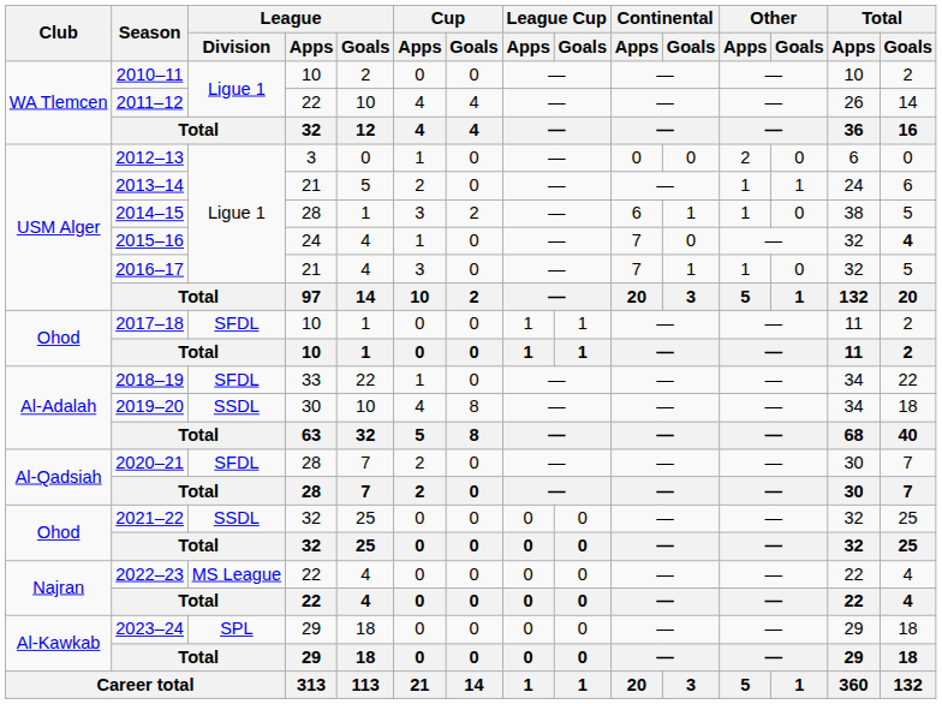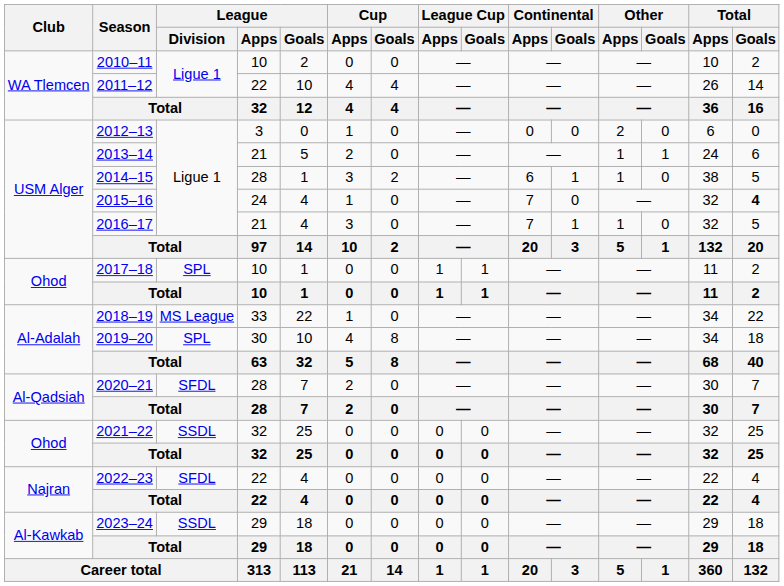 <table class="wikitable" style="text-align: center">
 <tr>
 <th rowspan="2">Club</th>
 <th rowspan="2">Season</th>
 <th colspan="3">League</th>
 <th colspan="2">Cup</th>
 <th colspan="2">League Cup</th>
 <th colspan="2">Continental</th>
 <th colspan="2">Other</th>
 <th colspan="2">Total</th>
 </tr>
 <tr>
 <th>Division</th>
 <th>Apps</th>
 <th>Goals</th>
 <th>Apps</th>
 <th>Goals</th>
 <th>Apps</th>
 <th>Goals</th>
 <th>Apps</th>
 <th>Goals</th>
 <th>Apps</th>
 <th>Goals</th>
 <th>Apps</th>
 <th>Goals</th>
 </tr>
 <tr>
 <td rowspan="3"><a href='#'>WA Tlemcen</a></td>
 <td><a href='#'>2010–11</a></td>
 <td rowspan="2"><a href='#'>Ligue 1</a></td>
 <td>10</td>
 <td>2</td>
 <td>0</td>
 <td>0</td>
 <td colspan="2">—</td>
 <td colspan="2">—</td>
 <td colspan="2">—</td>
 <td>10</td>
 <td>2</td>
 </tr>
 <tr>
 <td><a href='#'>2011–12</a></td>
 <td>22</td>
 <td>10</td>
 <td>4</td>
 <td>4</td>
 <td colspan="2">—</td>
 <td colspan="2">—</td>
 <td colspan="2">—</td>
 <td>26</td>
 <td>14</td>
 </tr>
 <tr>
 <th colspan="2">Total</th>
 <th>32</th>
 <th>12</th>
 <th>4</th>
 <th>4</th>
 <th colspan="2">—</th>
 <th colspan="2">—</th>
 <th colspan="2">—</th>
 <th>36</th>
 <th>16</th>
 </tr>
 <tr>
 <td rowspan="6"><a href='#'>USM Alger</a></td>
 <td><a href='#'>2012–13</a></td>
 <td rowspan="5">Ligue 1</td>
 <td>3</td>
 <td>0</td>
 <td>1</td>
 <td>0</td>
 <td colspan="2">—</td>
 <td>0</td>
 <td>0</td>
 <td>2</td>
 <td>0</td>
 <td>6</td>
 <td>0</td>
 </tr>
 <tr>
 <td><a href='#'>2013–14</a></td>
 <td>21</td>
 <td>5</td>
 <td>2</td>
 <td>0</td>
 <td colspan="2">—</td>
 <td colspan="2">—</td>
 <td>1</td>
 <td>1</td>
 <td>24</td>
 <td>6</td>
 </tr>
 <tr>
 <td><a href='#'>2014–15</a></td>
 <td>28</td>
 <td>1</td>
 <td>3</td>
 <td>2</td>
 <td colspan="2">—</td>
 <td>6</td>
 <td>1</td>
 <td>1</td>
 <td>0</td>
 <td>38</td>
 <td>5</td>
 </tr>
 <tr>
 <td><a href='#'>2015–16</a></td>
 <td>24</td>
 <td>4</td>
 <td>1</td>
 <td>0</td>
 <td colspan="2">—</td>
 <td>7</td>
 <td>0</td>
 <td colspan="2">—</td>
 <td>32</td>
 <td><strong>4</strong></td>
 </tr>
 <tr>
 <td><a href='#'>2016–17</a></td>
 <td>21</td>
 <td>4</td>
 <td>3</td>
 <td>0</td>
 <td colspan="2">—</td>
 <td>7</td>
 <td>1</td>
 <td>1</td>
 <td>0</td>
 <td>32</td>
 <td>5</td>
 </tr>
 <tr>
 <th colspan="2">Total</th>
 <th>97</th>
 <th>14</th>
 <th>10</th>
 <th>2</th>
 <th colspan="2">—</th>
 <th>20</th>
 <th>3</th>
 <th>5</th>
 <th>1</th>
 <th>132</th>
 <th>20</th>
 </tr>
 <tr>
 <td rowspan="2"><a href='#'>Ohod</a></td>
 <td><a href='#'>2017–18</a></td>
-<td><a href='#'>SFDL</a></td>
+<td><a href='#'>SPL</a></td>
 <td>10</td>
 <td>1</td>
 <td>0</td>
 <td>0</td>
 <td>1</td>
 <td>1</td>
 <td colspan="2">—</td>
 <td colspan="2">—</td>
 <td>11</td>
 <td>2</td>
 </tr>
 <tr>
 <th colspan="2">Total</th>
 <th>10</th>
 <th>1</th>
 <th>0</th>
 <th>0</th>
 <th>1</th>
 <th>1</th>
 <th colspan="2">—</th>
 <th colspan="2">—</th>
 <th>11</th>
 <th>2</th>
 </tr>
 <tr>
 <td rowspan="3"><a href='#'>Al-Adalah</a></td>
 <td><a href='#'>2018–19</a></td>
-<td><a href='#'>SFDL</a></td>
+<td><a href='#'>MS League</a></td>
 <td>33</td>
 <td>22</td>
 <td>1</td>
 <td>0</td>
 <td colspan="2">—</td>
 <td colspan="2">—</td>
 <td colspan="2">—</td>
 <td>34</td>
 <td>22</td>
 </tr>
 <tr>
 <td><a href='#'>2019–20</a></td>
-<td><a href='#'>SSDL</a></td>
+<td><a href='#'>SPL</a></td>
 <td>30</td>
 <td>10</td>
 <td>4</td>
 <td>8</td>
 <td colspan="2">—</td>
 <td colspan="2">—</td>
 <td colspan="2">—</td>
 <td>34</td>
 <td>18</td>
 </tr>
 <tr>
 <th colspan="2">Total</th>
 <th>63</th>
 <th>32</th>
 <th>5</th>
 <th>8</th>
 <th colspan="2">—</th>
 <th colspan="2">—</th>
 <th colspan="2">—</th>
 <th>68</th>
 <th>40</th>
 </tr>
 <tr>
 <td rowspan="2"><a href='#'>Al-Qadsiah</a></td>
 <td><a href='#'>2020–21</a></td>
 <td><a href='#'>SFDL</a></td>
 <td>28</td>
 <td>7</td>
 <td>2</td>
 <td>0</td>
 <td colspan="2">—</td>
 <td colspan="2">—</td>
 <td colspan="2">—</td>
 <td>30</td>
 <td>7</td>
 </tr>
 <tr>
 <th colspan="2">Total</th>
 <th>28</th>
 <th>7</th>
 <th>2</th>
 <th>0</th>
 <th colspan="2">—</th>
 <th colspan="2">—</th>
 <th colspan="2">—</th>
 <th>30</th>
 <th>7</th>
 </tr>
 <tr>
 <td rowspan="2"><a href='#'>Ohod</a></td>
 <td><a href='#'>2021–22</a></td>
 <td><a href='#'>SSDL</a></td>
 <td>32</td>
 <td>25</td>
 <td>0</td>
 <td>0</td>
 <td>0</td>
 <td>0</td>
 <td colspan="2">—</td>
 <td colspan="2">—</td>
 <td>32</td>
 <td>25</td>
 </tr>
 <tr>
 <th colspan="2">Total</th>
 <th>32</th>
 <th>25</th>
 <th>0</th>
 <th>0</th>
 <th>0</th>
 <th>0</th>
 <th colspan="2">—</th>
 <th colspan="2">—</th>
 <th>32</th>
 <th>25</th>
 </tr>
 <tr>
 <td rowspan="2"><a href='#'>Najran</a></td>
 <td><a href='#'>2022–23</a></td>
-<td><a href='#'>MS League</a></td>
+<td><a href='#'>SFDL</a></td>
 <td>22</td>
 <td>4</td>
 <td>0</td>
 <td>0</td>
 <td>0</td>
 <td>0</td>
 <td colspan="2">—</td>
 <td colspan="2">—</td>
 <td>22</td>
 <td>4</td>
 </tr>
 <tr>
 <th colspan="2">Total</th>
 <th>22</th>
 <th>4</th>
 <th>0</th>
 <th>0</th>
 <th>0</th>
 <th>0</th>
 <th colspan="2">—</th>
 <th colspan="2">—</th>
 <th>22</th>
 <th>4</th>
 </tr>
 <tr>
 <td rowspan="2"><a href='#'>Al-Kawkab</a></td>
 <td><a href='#'>2023–24</a></td>
-<td><a href='#'>SPL</a></td>
+<td><a href='#'>SSDL</a></td>
 <td>29</td>
 <td>18</td>
 <td>0</td>
 <td>0</td>
 <td>0</td>
 <td>0</td>
 <td colspan="2">—</td>
 <td colspan="2">—</td>
 <td>29</td>
 <td>18</td>
 </tr>
 <tr>
 <th colspan="2">Total</th>
 <th>29</th>
 <th>18</th>
 <th>0</th>
 <th>0</th>
 <th>0</th>
 <th>0</th>
 <th colspan="2">—</th>
 <th colspan="2">—</th>
 <th>29</th>
 <th>18</th>
 </tr>
 <tr>
 <th colspan="3">Career total</th>
 <th>313</th>
 <th>113</th>
 <th>21</th>
 <th>14</th>
 <th>1</th>
 <th>1</th>
 <th>20</th>
 <th>3</th>
 <th>5</th>
 <th>1</th>
 <th>360</th>
 <th>132</th>
 </tr>
 </table>
